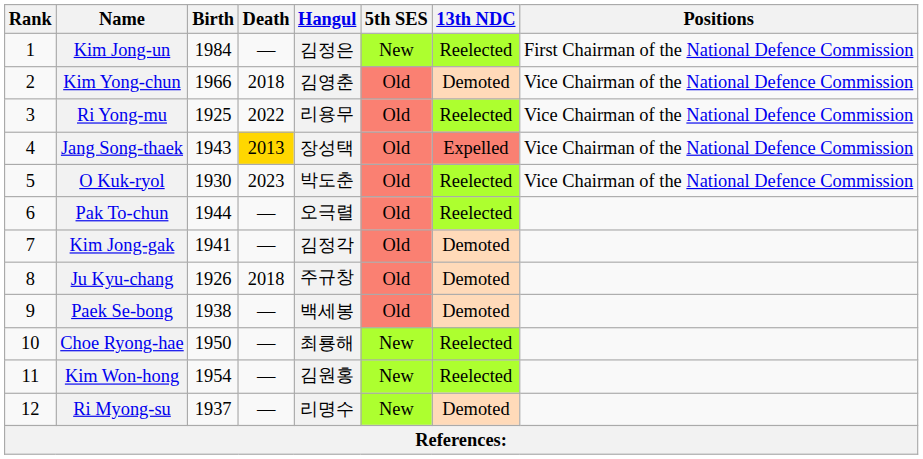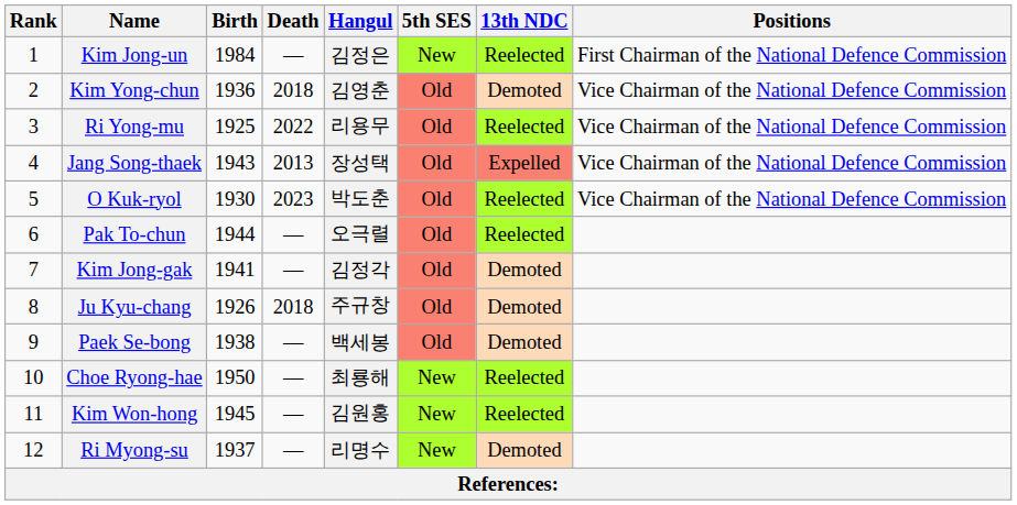 <table class="wikitable sortable">
 <tr>
 <th>Rank</th>
 <th>Name</th>
 <th>Birth</th>
 <th>Death</th>
 <th class="unsortable"><a href='#'>Hangul</a></th>
 <th>5th SES</th>
 <th><a href='#'>13th NDC</a></th>
 <th>Positions</th>
 </tr>
 <tr>
 <td align="center">1</td>
 <th align="center" scope="row" style="font-weight:normal;"><a href='#'>Kim Jong-un</a></th>
 <td align="center">1984</td>
 <td align="center">—</td>
 <th align="center" scope="row" style="font-weight:normal;">김정은</th>
 <td align="center" style="background: GreenYellow">New</td>
 <td align="center" style="background: GreenYellow">Reelected</td>
 <td>First Chairman of the <a href='#'>National Defence Commission</a></td>
 </tr>
 <tr>
 <td align="center">2</td>
 <th align="center" scope="row" style="font-weight:normal;"><a href='#'>Kim Yong-chun</a></th>
-<td align="center">1966</td>
+<td align="center">1936</td>
 <td align="center">2018</td>
 <th align="center" scope="row" style="font-weight:normal;">김영춘</th>
 <td style="background: Salmon" align="center">Old</td>
 <td style="background: PeachPuff" align="center">Demoted</td>
 <td>Vice Chairman of the <a href='#'>National Defence Commission</a></td>
 </tr>
 <tr>
 <td align="center">3</td>
 <th align="center" scope="row" style="font-weight:normal;"><a href='#'>Ri Yong-mu</a></th>
 <td align="center">1925</td>
 <td align="center">2022</td>
 <th align="center" scope="row" style="font-weight:normal;">리용무</th>
 <td style="background: Salmon" align="center">Old</td>
 <td align="center" style="background: GreenYellow">Reelected</td>
 <td>Vice Chairman of the <a href='#'>National Defence Commission</a></td>
 </tr>
 <tr>
 <td align="center">4</td>
 <th align="center" scope="row" style="font-weight:normal;"><a href='#'>Jang Song-thaek</a></th>
 <td align="center">1943</td>
-<td align="center" style="background: gold;">2013</td>
+<td align="center">2013</td>
 <th align="center" scope="row" style="font-weight:normal;">장성택</th>
 <td style="background: Salmon" align="center">Old</td>
 <td style="background: Salmon" align="center">Expelled</td>
 <td>Vice Chairman of the <a href='#'>National Defence Commission</a></td>
 </tr>
 <tr>
 <td align="center">5</td>
 <th align="center" scope="row" style="font-weight:normal;"><a href='#'>O Kuk-ryol</a></th>
 <td align="center">1930</td>
 <td align="center">2023</td>
 <th align="center" scope="row" style="font-weight:normal;">박도춘</th>
 <td style="background: Salmon" align="center">Old</td>
 <td align="center" style="background: GreenYellow">Reelected</td>
 <td>Vice Chairman of the <a href='#'>National Defence Commission</a></td>
 </tr>
 <tr>
 <td align="center">6</td>
 <th align="center" scope="row" style="font-weight:normal;"><a href='#'>Pak To-chun</a></th>
 <td align="center">1944</td>
 <td align="center">—</td>
 <th align="center" scope="row" style="font-weight:normal;">오극렬</th>
 <td style="background: Salmon" align="center">Old</td>
 <td align="center" style="background: GreenYellow">Reelected</td>
 <td></td>
 </tr>
 <tr>
 <td align="center">7</td>
 <th align="center" scope="row" style="font-weight:normal;"><a href='#'>Kim Jong-gak</a></th>
 <td align="center">1941</td>
 <td align="center">—</td>
 <th align="center" scope="row" style="font-weight:normal;">김정각</th>
 <td style="background: Salmon" align="center">Old</td>
 <td style="background: PeachPuff" align="center">Demoted</td>
 <td></td>
 </tr>
 <tr>
 <td align="center">8</td>
 <th align="center" scope="row" style="font-weight:normal;"><a href='#'>Ju Kyu-chang</a></th>
 <td align="center">1926</td>
 <td align="center">2018</td>
 <th align="center" scope="row" style="font-weight:normal;">주규창</th>
 <td style="background: Salmon" align="center">Old</td>
 <td style="background: PeachPuff" align="center">Demoted</td>
 <td></td>
 </tr>
 <tr>
 <td align="center">9</td>
 <th align="center" scope="row" style="font-weight:normal;"><a href='#'>Paek Se-bong</a></th>
 <td align="center">1938</td>
 <td align="center">—</td>
 <th align="center" scope="row" style="font-weight:normal;">백세봉</th>
 <td style="background: Salmon" align="center">Old</td>
 <td style="background: PeachPuff" align="center">Demoted</td>
 <td></td>
 </tr>
 <tr>
 <td align="center">10</td>
 <th align="center" scope="row" style="font-weight:normal;"><a href='#'>Choe Ryong-hae</a></th>
 <td align="center">1950</td>
 <td align="center">—</td>
 <th align="center" scope="row" style="font-weight:normal;">최룡해</th>
 <td align="center" style="background: GreenYellow">New</td>
 <td align="center" style="background: GreenYellow">Reelected</td>
 <td></td>
 </tr>
 <tr>
 <td align="center">11</td>
 <th align="center" scope="row" style="font-weight:normal;"><a href='#'>Kim Won-hong</a></th>
-<td align="center">1954</td>
+<td align="center">1945</td>
 <td align="center">—</td>
 <th align="center" scope="row" style="font-weight:normal;">김원홍</th>
 <td align="center" style="background: GreenYellow">New</td>
 <td align="center" style="background: GreenYellow">Reelected</td>
 <td></td>
 </tr>
 <tr>
 <td align="center">12</td>
 <th align="center" scope="row" style="font-weight:normal;"><a href='#'>Ri Myong-su</a></th>
 <td align="center">1937</td>
 <td align="center">—</td>
 <th align="center" scope="row" style="font-weight:normal;">리명수</th>
 <td align="center" style="background: GreenYellow">New</td>
 <td style="background: PeachPuff" align="center">Demoted</td>
 <td></td>
 </tr>
 <tr>
 <th colspan="8" unsortable><strong>References:</strong><br></th>
 </tr>
 </table>
